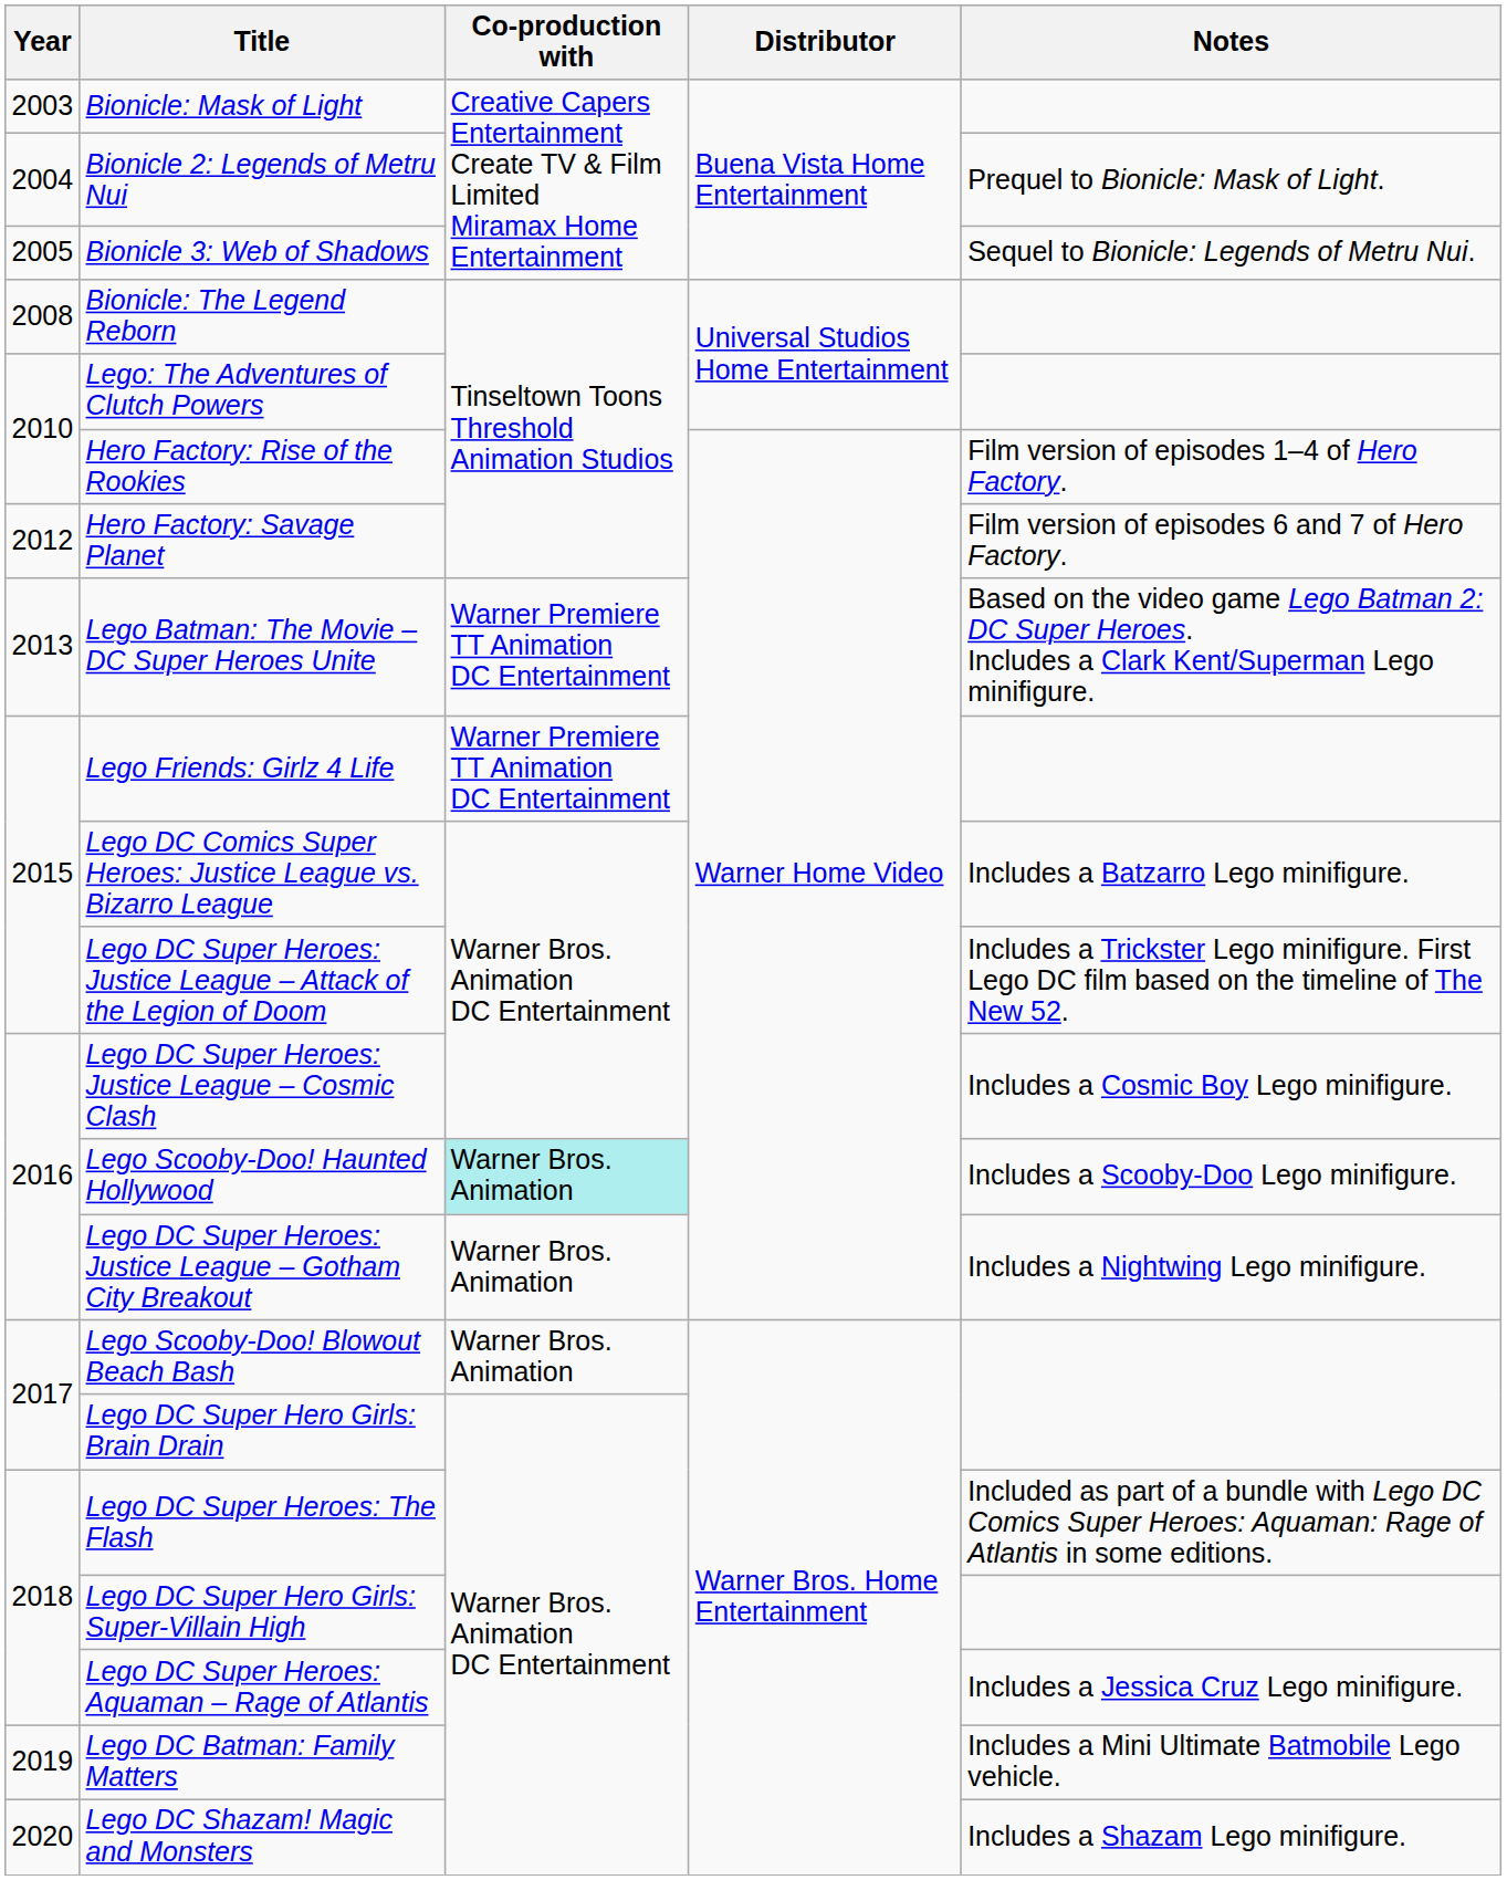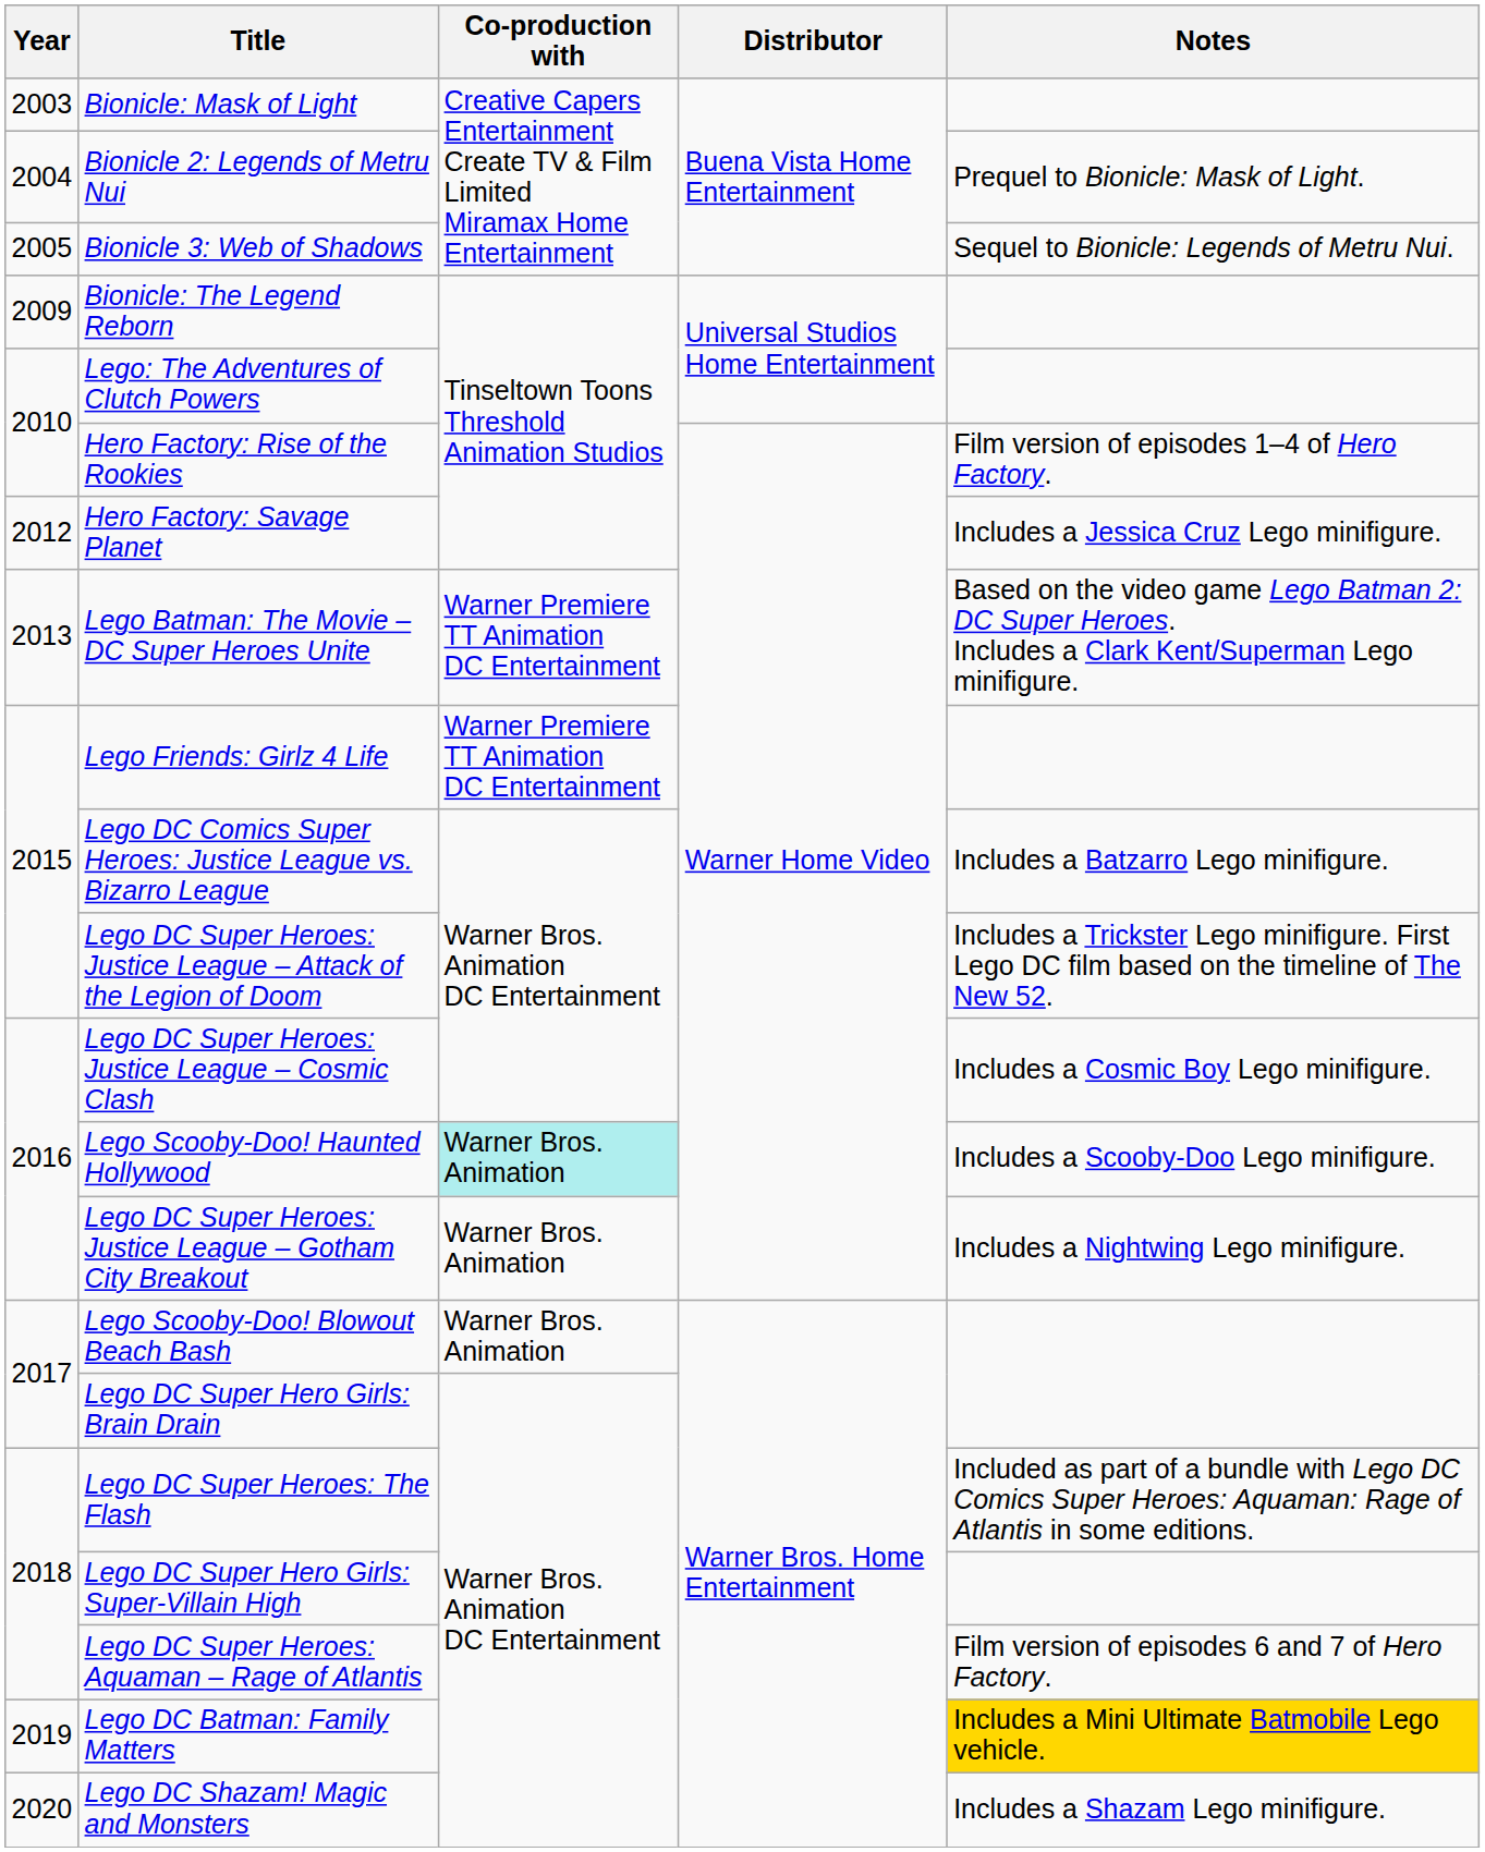 <table class="wikitable">
 <tr>
 <th>Year</th>
 <th>Title</th>
 <th>Co-production with</th>
 <th>Distributor</th>
 <th>Notes</th>
 </tr>
 <tr>
 <td>2003</td>
 <td><em><a href='#'>Bionicle: Mask of Light</a></em></td>
 <td rowspan="3"><a href='#'>Creative Capers Entertainment</a><br>Create TV & Film Limited<br><a href='#'>Miramax Home Entertainment</a></td>
 <td rowspan="3"><a href='#'>Buena Vista Home Entertainment</a></td>
 <td></td>
 </tr>
 <tr>
 <td>2004</td>
 <td><em><a href='#'>Bionicle 2: Legends of Metru Nui</a></em></td>
 <td>Prequel to <em>Bionicle: Mask of Light</em>.</td>
 </tr>
 <tr>
 <td>2005</td>
 <td><em><a href='#'>Bionicle 3: Web of Shadows</a></em></td>
 <td>Sequel to <em>Bionicle: Legends of Metru Nui</em>.</td>
 </tr>
 <tr>
-<td>2008</td>
+<td>2009</td>
 <td><em><a href='#'>Bionicle: The Legend Reborn</a></em></td>
 <td rowspan="4">Tinseltown Toons<br><a href='#'>Threshold Animation Studios</a></td>
 <td rowspan="2"><a href='#'>Universal Studios Home Entertainment</a></td>
 <td></td>
 </tr>
 <tr>
 <td rowspan="2">2010</td>
 <td><em><a href='#'>Lego: The Adventures of Clutch Powers</a></em></td>
 <td></td>
 </tr>
 <tr>
 <td><em><a href='#'>Hero Factory: Rise of the Rookies</a></em></td>
 <td rowspan="9"><a href='#'>Warner Home Video</a></td>
 <td>Film version of episodes 1–4 of <em><a href='#'>Hero Factory</a></em>.</td>
 </tr>
 <tr>
 <td>2012</td>
 <td><em><a href='#'>Hero Factory: Savage Planet</a></em></td>
-<td>Film version of episodes 6 and 7 of <em>Hero Factory</em>.</td>
+<td>Includes a <a href='#'>Jessica Cruz</a> Lego minifigure.</td>
 </tr>
 <tr>
 <td>2013</td>
 <td><em><a href='#'>Lego Batman: The Movie – DC Super Heroes Unite</a></em></td>
 <td><a href='#'>Warner Premiere</a><br><a href='#'>TT Animation</a><br><a href='#'>DC Entertainment</a></td>
 <td>Based on the video game <em><a href='#'>Lego Batman 2: DC Super Heroes</a></em>. <br> Includes a <a href='#'>Clark Kent/Superman</a> Lego minifigure.</td>
 </tr>
 <tr>
 <td rowspan="3">2015</td>
 <td><em><a href='#'>Lego Friends: Girlz 4 Life</a></em></td>
 <td><a href='#'>Warner Premiere</a><br><a href='#'>TT Animation</a><br><a href='#'>DC Entertainment</a></td>
 <td></td>
 </tr>
 <tr>
 <td><em><a href='#'>Lego DC Comics Super Heroes: Justice League vs. Bizarro League</a></em></td>
 <td rowspan="3">Warner Bros. Animation<br>DC Entertainment</td>
 <td>Includes a <a href='#'>Batzarro</a> Lego minifigure.</td>
 </tr>
 <tr>
 <td><em><a href='#'>Lego DC Super Heroes: Justice League – Attack of the Legion of Doom</a></em></td>
 <td>Includes a <a href='#'>Trickster</a> Lego minifigure. First Lego DC film based on the timeline of <a href='#'>The New 52</a>.</td>
 </tr>
 <tr>
 <td rowspan="3">2016</td>
 <td><em><a href='#'>Lego DC Super Heroes: Justice League – Cosmic Clash</a></em></td>
 <td>Includes a <a href='#'>Cosmic Boy</a> Lego minifigure.</td>
 </tr>
 <tr>
 <td><em><a href='#'>Lego Scooby-Doo! Haunted Hollywood</a></em></td>
 <td style="background: paleturquoise;">Warner Bros. Animation</td>
 <td>Includes a <a href='#'>Scooby-Doo</a> Lego minifigure.</td>
 </tr>
 <tr>
 <td><em><a href='#'>Lego DC Super Heroes: Justice League – Gotham City Breakout</a></em></td>
 <td>Warner Bros. Animation</td>
 <td>Includes a <a href='#'>Nightwing</a> Lego minifigure.</td>
 </tr>
 <tr>
 <td rowspan="2">2017</td>
 <td><em><a href='#'>Lego Scooby-Doo! Blowout Beach Bash</a></em></td>
 <td>Warner Bros. Animation</td>
 <td rowspan="7"><a href='#'>Warner Bros. Home Entertainment</a></td>
 <td rowspan="2"></td>
 </tr>
 <tr>
 <td><em><a href='#'>Lego DC Super Hero Girls: Brain Drain</a></em></td>
 <td rowspan="6">Warner Bros. Animation<br>DC Entertainment</td>
 </tr>
 <tr>
 <td rowspan="3">2018</td>
 <td><em><a href='#'>Lego DC Super Heroes: The Flash</a></em></td>
 <td>Included as part of a bundle with <em>Lego DC Comics Super Heroes: Aquaman: Rage of Atlantis</em> in some editions.</td>
 </tr>
 <tr>
 <td><em><a href='#'>Lego DC Super Hero Girls: Super-Villain High</a></em></td>
 <td></td>
 </tr>
 <tr>
 <td><em><a href='#'>Lego DC Super Heroes: Aquaman – Rage of Atlantis</a></em></td>
-<td>Includes a <a href='#'>Jessica Cruz</a> Lego minifigure.</td>
+<td>Film version of episodes 6 and 7 of <em>Hero Factory</em>.</td>
 </tr>
 <tr>
 <td>2019</td>
 <td><em><a href='#'>Lego DC Batman: Family Matters</a></em></td>
-<td>Includes a Mini Ultimate <a href='#'>Batmobile</a> Lego vehicle.</td>
+<td style="background: gold;">Includes a Mini Ultimate <a href='#'>Batmobile</a> Lego vehicle.</td>
 </tr>
 <tr>
 <td>2020</td>
 <td><em><a href='#'>Lego DC Shazam! Magic and Monsters</a></em></td>
 <td>Includes a <a href='#'>Shazam</a> Lego minifigure.</td>
 </tr>
 </table>
